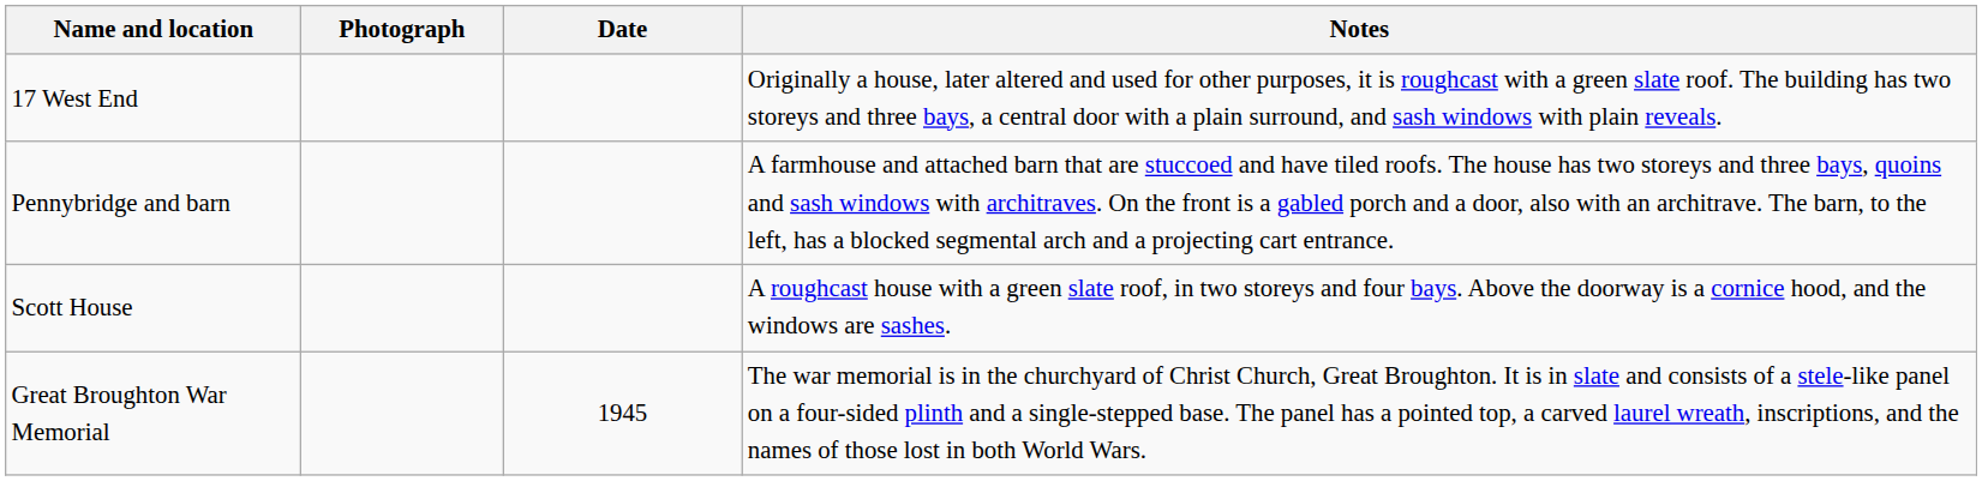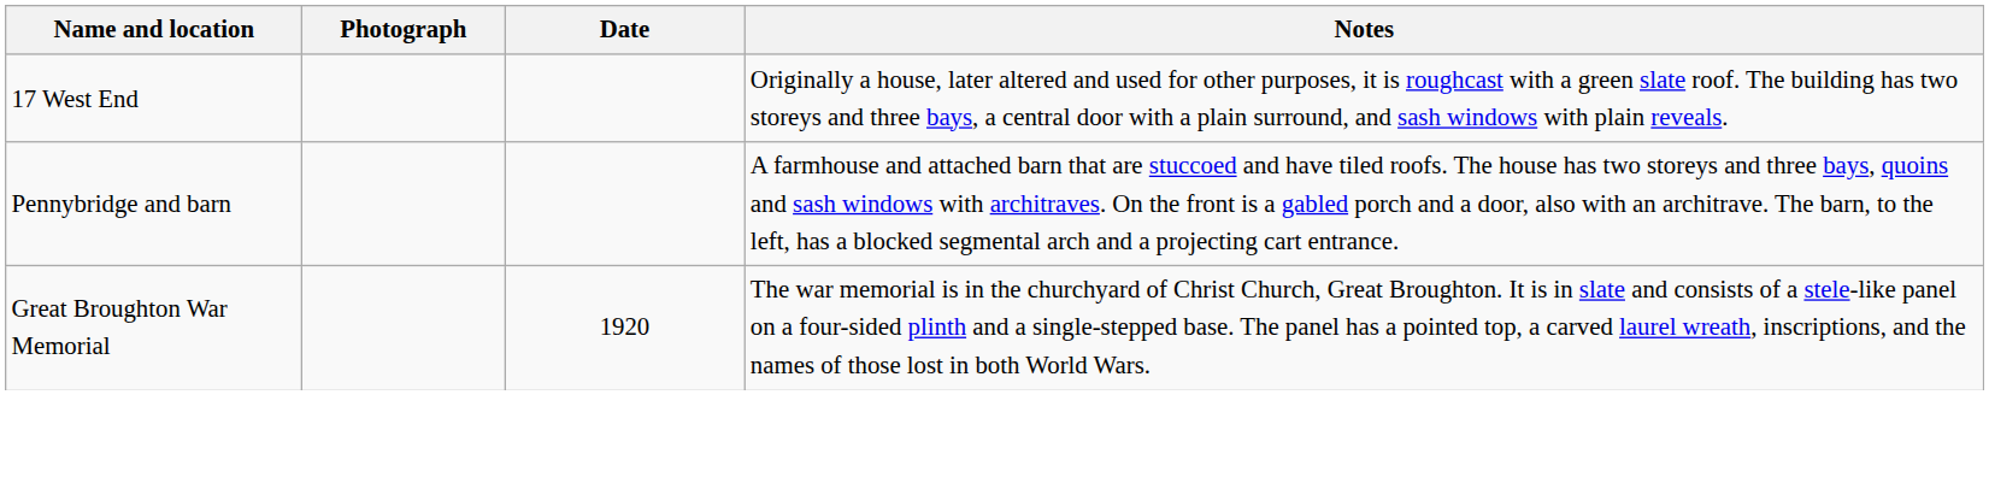 <table class="wikitable sortable plainrowheaders" style="width:100%;border:0px;text-align:left;line-height:150%;">
 <tr>
 <th scope="col"  style="width:150px">Name and location</th>
 <th scope="col"  style="width:100px" class="unsortable">Photograph</th>
 <th scope="col"  style="width:120px">Date</th>
 <th scope="col"  style="width:650px" class="unsortable">Notes</th>
 </tr>
 <tr>
 <td>17 West End<br><small></small></td>
 <td></td>
 <td align="center"></td>
 <td>Originally a house, later altered and used for other purposes, it is <a href='#'>roughcast</a> with a green <a href='#'>slate</a> roof.  The building has two storeys and three <a href='#'>bays</a>, a central door with a plain surround, and <a href='#'>sash windows</a> with plain <a href='#'>reveals</a>.</td>
 </tr>
 <tr>
 <td>Pennybridge and barn<br><small></small></td>
 <td></td>
 <td align="center"></td>
 <td>A farmhouse and attached barn that are <a href='#'>stuccoed</a> and have tiled roofs.  The house has two storeys and three <a href='#'>bays</a>, <a href='#'>quoins</a> and <a href='#'>sash windows</a> with <a href='#'>architraves</a>.  On the front is a <a href='#'>gabled</a> porch and a door, also with an architrave.  The barn, to the left, has a blocked segmental arch and a projecting cart entrance.</td>
 </tr>
 <tr>
-<td>Scott House<br><small></small></td>
-<td></td>
-<td align="center"></td>
-<td>A <a href='#'>roughcast</a> house with a green <a href='#'>slate</a> roof, in two storeys and four <a href='#'>bays</a>.  Above the doorway is a <a href='#'>cornice</a> hood, and the windows are <a href='#'>sashes</a>.</td>
-</tr>
-<tr>
 <td>Great Broughton War Memorial<br><small></small></td>
 <td></td>
-<td align="center">1945</td>
+<td align="center">1920</td>
 <td>The war memorial is in the churchyard of Christ Church, Great Broughton.  It is in <a href='#'>slate</a> and consists of a <a href='#'>stele</a>-like panel on a four-sided <a href='#'>plinth</a> and a single-stepped base.  The panel has a pointed top, a carved <a href='#'>laurel wreath</a>, inscriptions, and the names of those lost in both World Wars.</td>
 </tr>
 <tr>
 </tr>
 </table>
